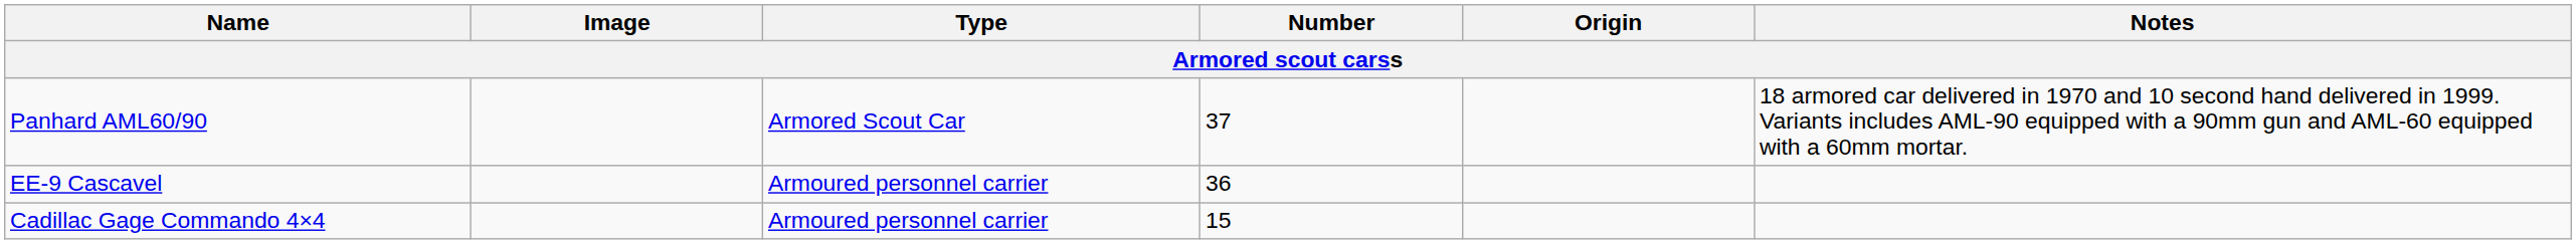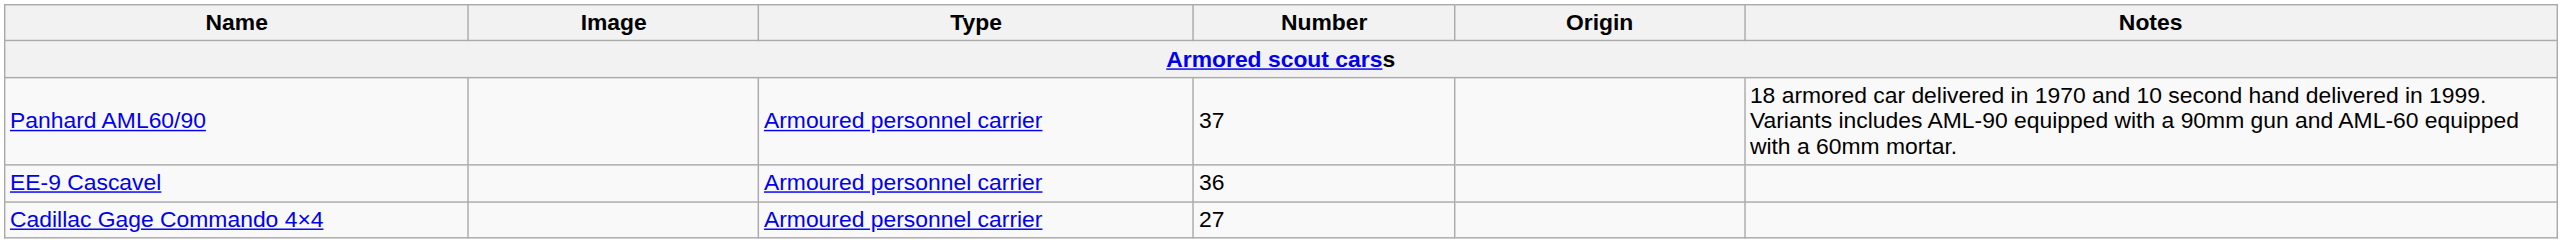 <table class="wikitable" style="width:90%;">
 <tr>
 <th width=16%>Name</th>
 <th width=10%>Image</th>
 <th width=15%>Type</th>
 <th width=9%>Number</th>
 <th width=10%>Origin</th>
 <th width=28%>Notes</th>
 </tr>
 <tr>
 <th colspan="6"><a href='#'>Armored scout cars</a>s</th>
 </tr>
 <tr>
 <td><a href='#'>Panhard AML60/90</a></td>
 <td></td>
-<td><a href='#'>Armored Scout Car</a></td>
+<td><a href='#'>Armoured personnel carrier</a></td>
 <td>37</td>
 <td></td>
 <td>18 armored car delivered in 1970 and 10 second hand delivered in 1999. Variants includes AML-90 equipped with a 90mm gun and AML-60 equipped with a 60mm mortar.</td>
 </tr>
 <tr>
 <td><a href='#'>EE-9 Cascavel</a></td>
 <td></td>
 <td><a href='#'>Armoured personnel carrier</a></td>
 <td>36</td>
 <td></td>
 </tr>
 <tr>
 <td><a href='#'>Cadillac Gage Commando 4×4</a></td>
 <td></td>
 <td><a href='#'>Armoured personnel carrier</a></td>
-<td>15</td>
+<td>27</td>
 <td></td>
 <td></td>
 </tr>
 </table>
